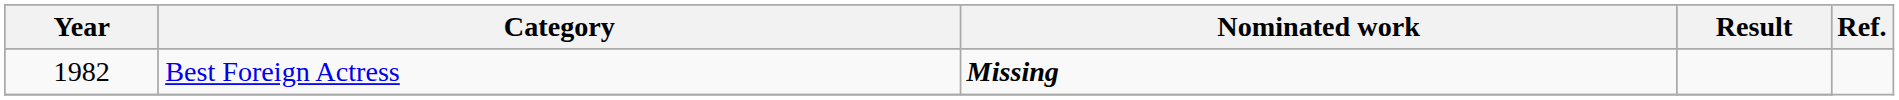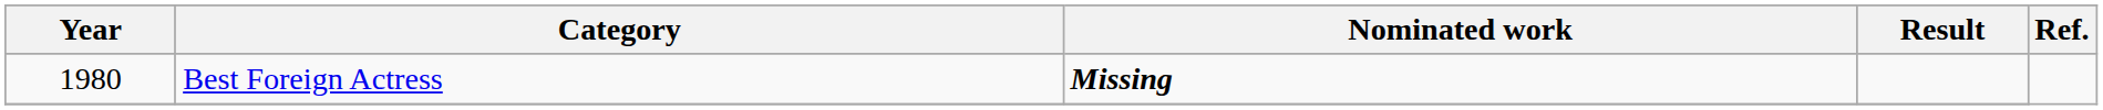 <table class=wikitable>
 <tr>
 <th scope="col" style="width:5em;">Year</th>
 <th scope="col" style="width:28em;">Category</th>
 <th scope="col" style="width:25em;">Nominated work</th>
 <th scope="col" style="width:5em;">Result</th>
 <th>Ref.</th>
 </tr>
 <tr>
-<td style="text-align:center;">1982</td>
+<td style="text-align:center;">1980</td>
 <td><a href='#'>Best Foreign Actress</a></td>
 <td><strong><em>Missing</em></strong></td>
 <td></td>
 </tr>
 <tr>
 </tr>
 </table>
